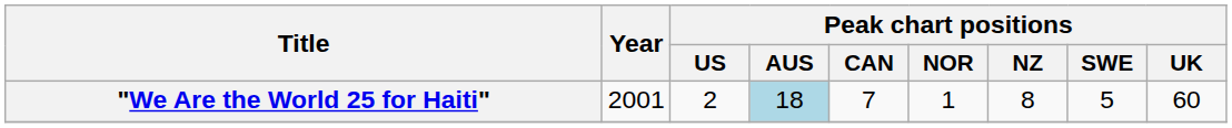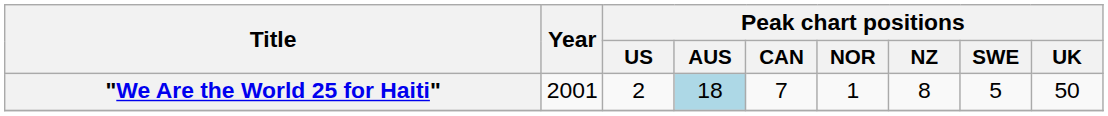 <table class="wikitable plainrowheaders" style="text-align: center;" border="1">
 <tr>
 <th scope="col" rowspan="2" style="width:23em;">Title</th>
 <th scope="col" rowspan="2">Year</th>
 <th scope="col" colspan="7">Peak chart positions</th>
 </tr>
 <tr>
 <th scope="col" style="width:3em;font-size:90%;">US</th>
 <th scope="col" style="width:3em;font-size:90%;">AUS</th>
 <th scope="col" style="width:3em;font-size:90%;">CAN</th>
 <th scope="col" style="width:3em;font-size:90%;">NOR</th>
 <th scope="col" style="width:3em;font-size:90%;">NZ</th>
 <th scope="col" style="width:3em;font-size:90%;">SWE</th>
 <th scope="col" style="width:3em;font-size:90%;">UK</th>
 </tr>
 <tr>
 <th scope="row">"<a href='#'>We Are the World 25 for Haiti</a>"<br></th>
 <td>2001</td>
 <td>2</td>
 <td style="background: lightblue;">18</td>
 <td>7</td>
 <td>1</td>
 <td>8</td>
 <td>5</td>
-<td>60</td>
+<td>50</td>
 </tr>
 <tr>
 </tr>
 </table>
